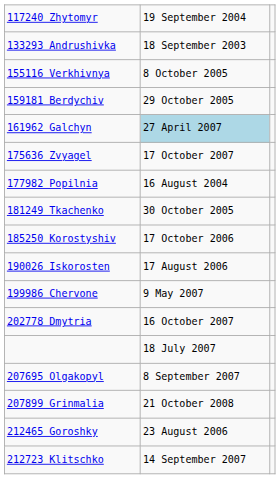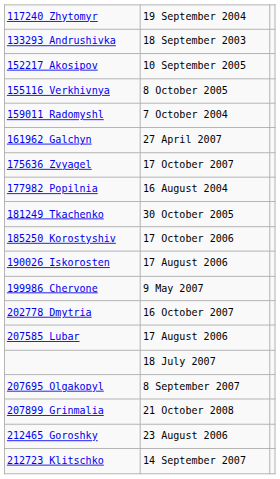 <table class="wikitable" style="font-size: 89%; float: left; width: 27em; margin-right: 1em; line-height: 1.65em !important; height: 540px">
 <tr>
 <td><a href='#'>117240 Zhytomyr</a></td>
 <td>19 September 2004</td>
 <td></td>
 </tr>
 <tr>
 <td><a href='#'>133293 Andrushivka</a></td>
 <td>18 September 2003</td>
 <td></td>
 </tr>
 <tr>
+<td><a href='#'>152217 Akosipov</a></td>
+<td>10 September 2005</td>
+<td></td>
+</tr>
+<tr>
 <td><a href='#'>155116 Verkhivnya</a></td>
 <td>8 October 2005</td>
 <td></td>
 </tr>
 <tr>
-<td><a href='#'>159181 Berdychiv</a></td>
-<td>29 October 2005</td>
+<td><a href='#'>159011 Radomyshl</a></td>
+<td>7 October 2004</td>
 <td></td>
 </tr>
 <tr>
 <td><a href='#'>161962 Galchyn</a></td>
-<td style="background: lightblue;">27 April 2007</td>
+<td>27 April 2007</td>
 <td></td>
 </tr>
 <tr>
 <td><a href='#'>175636 Zvyagel</a></td>
 <td>17 October 2007</td>
 <td></td>
 </tr>
 <tr>
 <td><a href='#'>177982 Popilnia</a></td>
 <td>16 August 2004</td>
 <td></td>
 </tr>
 <tr>
 <td><a href='#'>181249 Tkachenko</a></td>
 <td>30 October 2005</td>
 <td></td>
 </tr>
 <tr>
 <td><a href='#'>185250 Korostyshiv</a></td>
 <td>17 October 2006</td>
 <td></td>
 </tr>
 <tr>
 <td><a href='#'>190026 Iskorosten</a></td>
 <td>17 August 2006</td>
 <td></td>
 </tr>
 <tr>
 <td><a href='#'>199986 Chervone</a></td>
 <td>9 May 2007</td>
 <td></td>
 </tr>
 <tr>
 <td><a href='#'>202778 Dmytria</a></td>
 <td>16 October 2007</td>
 <td></td>
 </tr>
 <tr>
+<td><a href='#'>207585 Lubar</a></td>
+<td>17 August 2006</td>
+<td></td>
+</tr>
+<tr>
 <td></td>
 <td>18 July 2007</td>
 <td></td>
 </tr>
 <tr>
 <td><a href='#'>207695 Olgakopyl</a></td>
 <td>8 September 2007</td>
 <td></td>
 </tr>
 <tr>
 <td><a href='#'>207899 Grinmalia</a></td>
 <td>21 October 2008</td>
 <td></td>
 </tr>
 <tr>
 <td><a href='#'>212465 Goroshky</a></td>
 <td>23 August 2006</td>
 <td></td>
 </tr>
 <tr>
 <td><a href='#'>212723 Klitschko</a></td>
 <td>14 September 2007</td>
 <td></td>
 </tr>
 </table>
